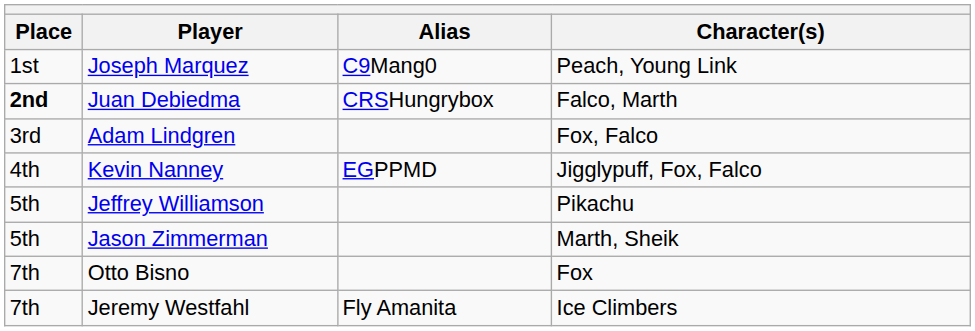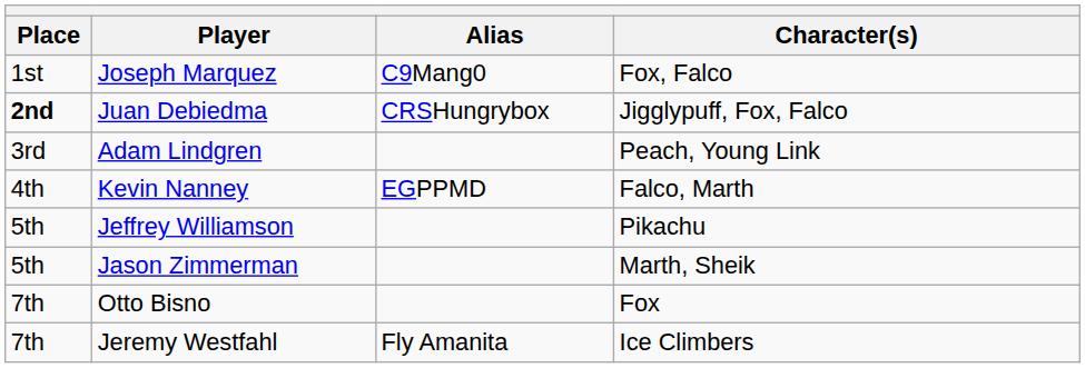 <table class="wikitable">
 <tr>
 <th colspan=4></th>
 </tr>
 <tr>
 <th style="width:50px;">Place</th>
 <th style="width:180px;">Player</th>
 <th style="width:150px;">Alias</th>
 <th style="width:300px;">Character(s)</th>
 </tr>
 <tr>
 <td>1st</td>
 <td> <a href='#'>Joseph Marquez</a></td>
 <td><a href='#'>C9</a>Mang0</td>
-<td>Peach, Young Link</td>
+<td>Fox, Falco</td>
 </tr>
 <tr>
 <td><strong>2nd</strong></td>
 <td> <a href='#'>Juan Debiedma</a></td>
 <td><a href='#'>CRS</a>Hungrybox</td>
-<td>Falco, Marth</td>
+<td>Jigglypuff, Fox, Falco</td>
 </tr>
 <tr>
 <td>3rd</td>
 <td> <a href='#'>Adam Lindgren</a></td>
 <td></td>
-<td>Fox, Falco</td>
+<td>Peach, Young Link</td>
 </tr>
 <tr>
 <td>4th</td>
 <td> <a href='#'>Kevin Nanney</a></td>
 <td><a href='#'>EG</a>PPMD</td>
-<td>Jigglypuff, Fox, Falco</td>
+<td>Falco, Marth</td>
 </tr>
 <tr>
 <td>5th</td>
 <td> <a href='#'>Jeffrey Williamson</a></td>
 <td></td>
 <td>Pikachu</td>
 </tr>
 <tr>
 <td>5th</td>
 <td> <a href='#'>Jason Zimmerman</a></td>
 <td></td>
 <td>Marth, Sheik</td>
 </tr>
 <tr>
 <td>7th</td>
 <td> Otto Bisno</td>
 <td></td>
 <td>Fox</td>
 </tr>
 <tr>
 <td>7th</td>
 <td> Jeremy Westfahl</td>
 <td>Fly Amanita</td>
 <td>Ice Climbers</td>
 </tr>
 </table>
